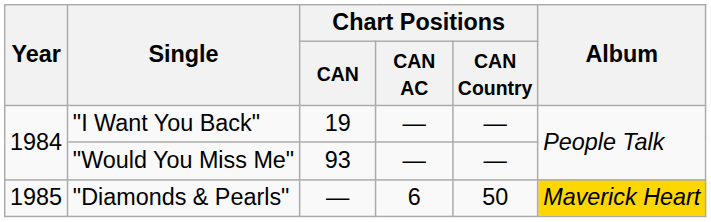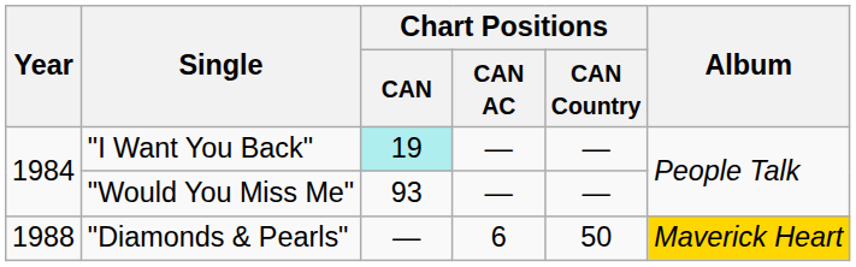 <table class="wikitable">
 <tr>
 <th rowspan="2">Year</th>
 <th rowspan="2">Single</th>
 <th colspan="3">Chart Positions</th>
 <th rowspan="2">Album</th>
 </tr>
 <tr>
 <th width="45"><small>CAN</small></th>
 <th width="45"><small>CAN AC</small></th>
 <th width="45"><small>CAN Country</small></th>
 </tr>
 <tr>
 <td rowspan="2">1984</td>
 <td>"I Want You Back"</td>
-<td align="center">19</td>
+<td align="center" style="background: paleturquoise;">19</td>
 <td align="center">—</td>
 <td align="center">—</td>
 <td rowspan="2"><em>People Talk</em></td>
 </tr>
 <tr>
 <td>"Would You Miss Me"</td>
 <td align="center">93</td>
 <td align="center">—</td>
 <td align="center">—</td>
 </tr>
 <tr>
-<td>1985</td>
+<td>1988</td>
 <td>"Diamonds & Pearls"</td>
 <td align="center">—</td>
 <td align="center">6</td>
 <td align="center">50</td>
 <td style="background: gold;"><em>Maverick Heart</em></td>
 </tr>
 </table>
